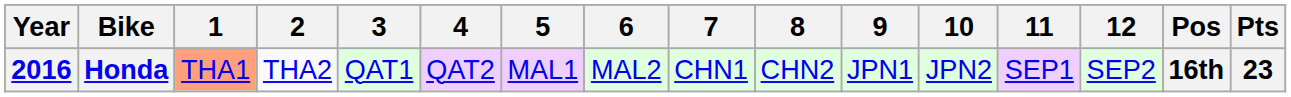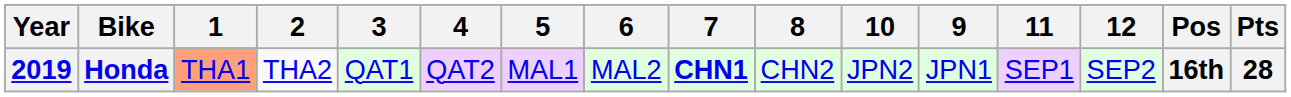 <table class="wikitable" style="text-align:center; font-size:90%;">
 <tr>
 <th>Year</th>
 <th>Bike</th>
 <th>1</th>
 <th>2</th>
 <th>3</th>
 <th>4</th>
 <th>5</th>
 <th>6</th>
 <th>7</th>
 <th>8</th>
+<th>10</th>
 <th>9</th>
-<th>10</th>
 <th>11</th>
 <th>12</th>
 <th>Pos</th>
 <th>Pts</th>
 </tr>
 <tr>
-<th><a href='#'>2016</a></th>
+<th><a href='#'>2019</a></th>
 <th><a href='#'>Honda</a></th>
 <td style="background: lightsalmon;"><a href='#'>THA1</a></td>
 <td><a href='#'>THA2</a></td>
 <td style="background:#dfffdf;"><a href='#'>QAT1</a><br></td>
 <td style="background:#efcfff;"><a href='#'>QAT2</a><br></td>
 <td style="background:#efcfff;"><a href='#'>MAL1</a><br></td>
 <td style="background:#dfffdf;"><a href='#'>MAL2</a><br></td>
-<td style="background:#dfffdf;"><a href='#'>CHN1</a><br></td>
+<td style="background:#dfffdf;"><strong><a href='#'>CHN1</a><br></strong></td>
 <td style="background:#dfffdf;"><a href='#'>CHN2</a><br></td>
+<td style="background:#dfffdf;"><a href='#'>JPN2</a><br></td>
 <td style="background:#dfffdf;"><a href='#'>JPN1</a><br></td>
-<td style="background:#dfffdf;"><a href='#'>JPN2</a><br></td>
 <td style="background:#efcfff;"><a href='#'>SEP1</a><br></td>
 <td style="background:#dfffdf;"><a href='#'>SEP2</a><br></td>
 <th>16th</th>
-<th>23</th>
+<th>28</th>
 </tr>
 </table>
